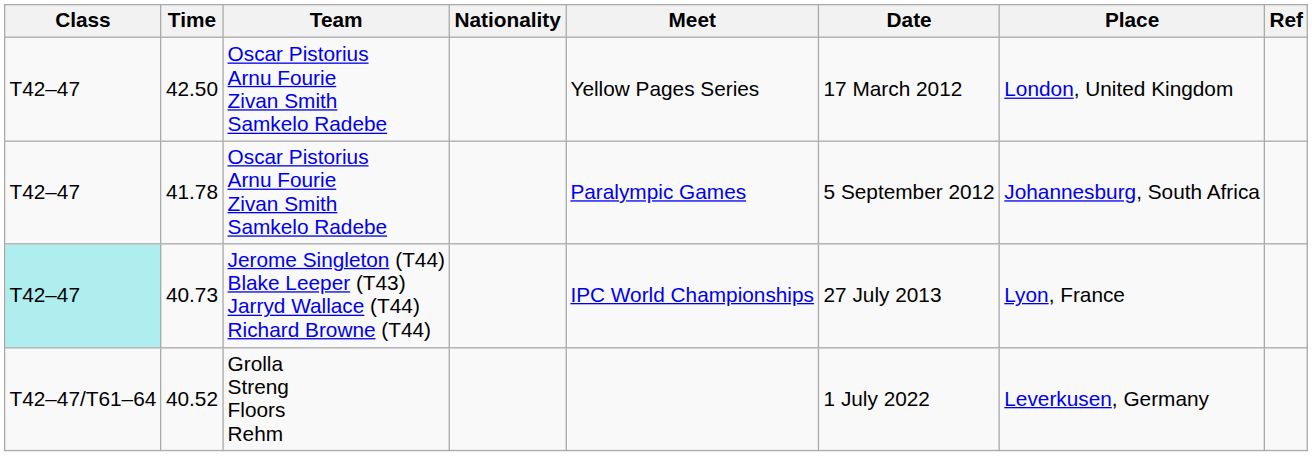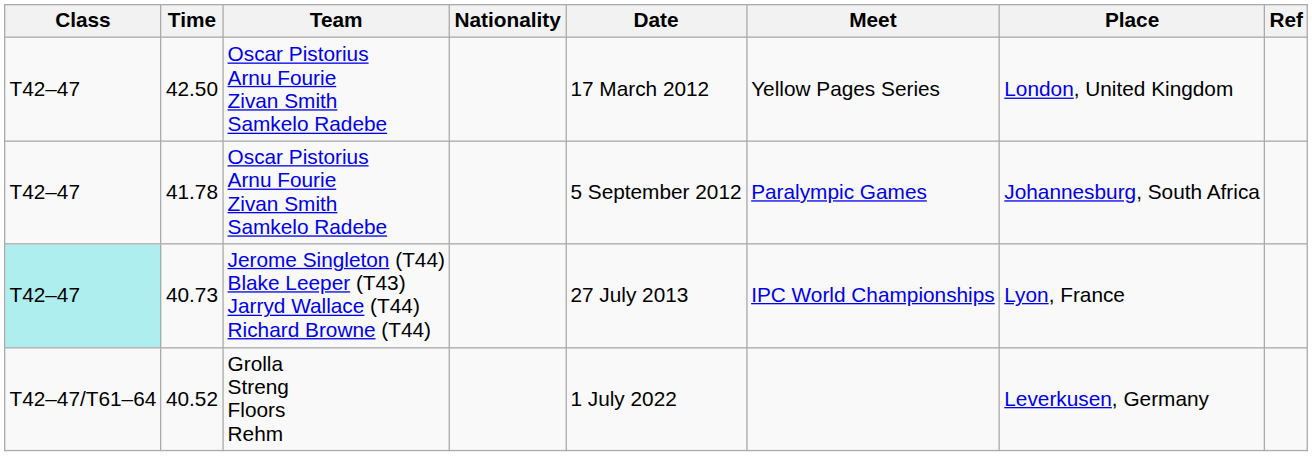 <table class="wikitable" border="1">
 <tr>
 <th>Class</th>
 <th>Time</th>
 <th>Team</th>
 <th>Nationality</th>
+<th>Date</th>
 <th>Meet</th>
-<th>Date</th>
 <th>Place</th>
 <th>Ref</th>
 </tr>
 <tr>
 <td>T42–47</td>
 <td>42.50</td>
 <td><a href='#'>Oscar Pistorius</a><br><a href='#'>Arnu Fourie</a><br><a href='#'>Zivan Smith</a><br><a href='#'>Samkelo Radebe</a></td>
 <td></td>
+<td>17 March 2012</td>
 <td>Yellow Pages Series</td>
-<td>17 March 2012</td>
 <td><a href='#'>London</a>, United Kingdom</td>
 <td></td>
 </tr>
 <tr>
 <td>T42–47</td>
 <td>41.78</td>
 <td><a href='#'>Oscar Pistorius</a><br><a href='#'>Arnu Fourie</a><br><a href='#'>Zivan Smith</a><br><a href='#'>Samkelo Radebe</a></td>
 <td></td>
+<td>5 September 2012</td>
 <td><a href='#'>Paralympic Games</a></td>
-<td>5 September 2012</td>
 <td><a href='#'>Johannesburg</a>, South Africa</td>
 <td></td>
 </tr>
 <tr>
 <td style="background: paleturquoise;">T42–47</td>
 <td>40.73</td>
 <td><a href='#'>Jerome Singleton</a> (T44)<br><a href='#'>Blake Leeper</a> (T43)<br><a href='#'>Jarryd Wallace</a> (T44)<br><a href='#'>Richard Browne</a> (T44)</td>
 <td></td>
+<td>27 July 2013</td>
 <td><a href='#'>IPC World Championships</a></td>
-<td>27 July 2013</td>
 <td><a href='#'>Lyon</a>, France</td>
 <td></td>
 </tr>
 <tr>
 <td>T42–47/T61–64</td>
 <td>40.52</td>
 <td>Grolla<br>Streng<br>Floors<br>Rehm</td>
 <td></td>
+<td>1 July 2022</td>
 <td></td>
-<td>1 July 2022</td>
 <td><a href='#'>Leverkusen</a>, Germany</td>
 <td></td>
 </tr>
 </table>
